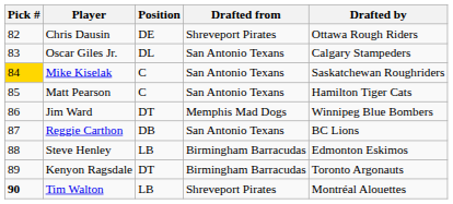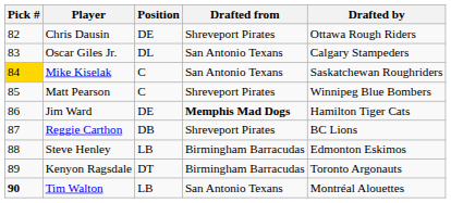 <table class="wikitable">
 <tr>
 <th>Pick #</th>
 <th>Player</th>
 <th>Position</th>
 <th>Drafted from</th>
 <th>Drafted by</th>
 </tr>
 <tr>
 <td>82</td>
 <td>Chris Dausin</td>
 <td>DE</td>
 <td>Shreveport Pirates</td>
 <td>Ottawa Rough Riders</td>
 </tr>
 <tr>
 <td>83</td>
 <td>Oscar Giles Jr.</td>
 <td>DL</td>
 <td>San Antonio Texans</td>
 <td>Calgary Stampeders</td>
 </tr>
 <tr>
 <td style="background: gold;">84</td>
 <td><a href='#'>Mike Kiselak</a></td>
 <td>C</td>
 <td>San Antonio Texans</td>
 <td>Saskatchewan Roughriders</td>
 </tr>
 <tr>
 <td>85</td>
 <td>Matt Pearson</td>
 <td>C</td>
-<td>San Antonio Texans</td>
-<td>Hamilton Tiger Cats</td>
+<td>Shreveport Pirates</td>
+<td>Winnipeg Blue Bombers</td>
 </tr>
 <tr>
 <td>86</td>
 <td>Jim Ward</td>
-<td>DT</td>
-<td>Memphis Mad Dogs</td>
-<td>Winnipeg Blue Bombers</td>
+<td>DE</td>
+<td><strong>Memphis Mad Dogs</strong></td>
+<td>Hamilton Tiger Cats</td>
 </tr>
 <tr>
 <td>87</td>
 <td><a href='#'>Reggie Carthon</a></td>
 <td>DB</td>
-<td>San Antonio Texans</td>
+<td>Shreveport Pirates</td>
 <td>BC Lions</td>
 </tr>
 <tr>
 <td>88</td>
 <td>Steve Henley</td>
 <td>LB</td>
 <td>Birmingham Barracudas</td>
 <td>Edmonton Eskimos</td>
 </tr>
 <tr>
 <td>89</td>
 <td>Kenyon Ragsdale</td>
 <td>DT</td>
 <td>Birmingham Barracudas</td>
 <td>Toronto Argonauts</td>
 </tr>
 <tr>
 <td><strong>90</strong></td>
 <td><a href='#'>Tim Walton</a></td>
 <td>LB</td>
-<td>Shreveport Pirates</td>
+<td>San Antonio Texans</td>
 <td>Montréal Alouettes</td>
 </tr>
 </table>
